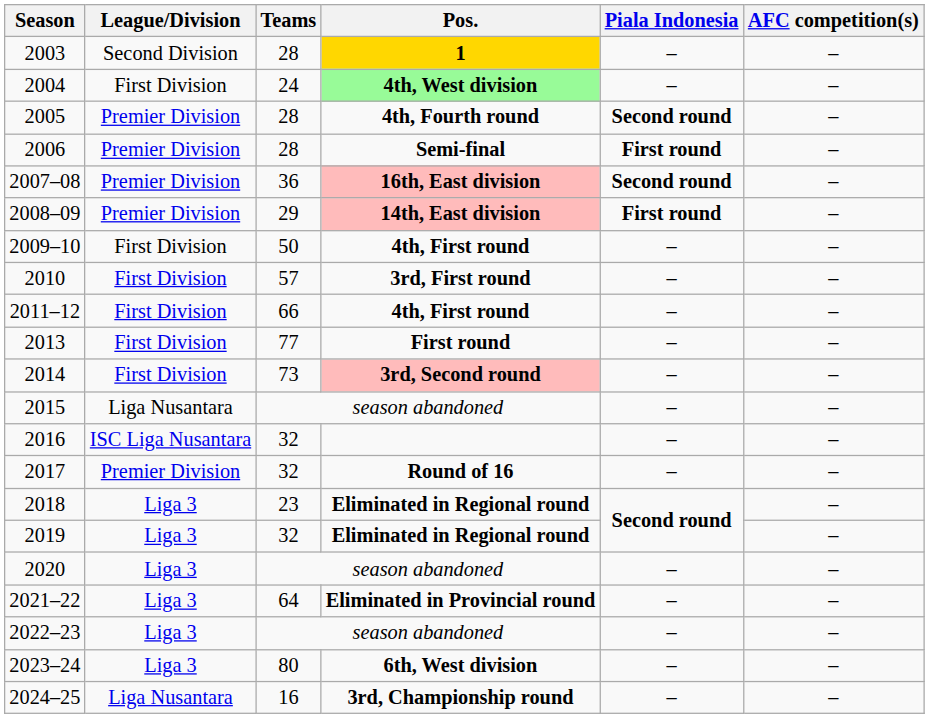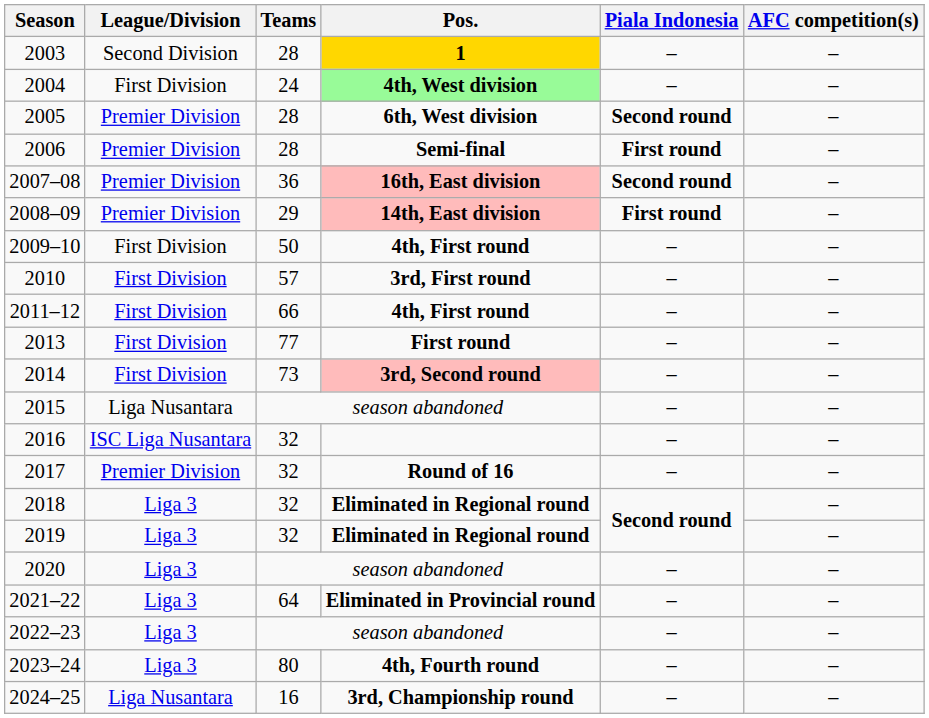 <table class="wikitable" style="text-align:center">
 <tr style="background:#efefef;">
 <th>Season</th>
 <th>League/Division</th>
 <th>Teams</th>
 <th>Pos.</th>
 <th><a href='#'>Piala Indonesia</a></th>
 <th colspan=2><a href='#'>AFC</a> competition(s)</th>
 </tr>
 <tr>
 <td>2003</td>
 <td>Second Division</td>
 <td>28</td>
 <td style="background: gold;"><strong>1</strong></td>
 <td>–</td>
 <td>–</td>
 </tr>
 <tr>
 <td>2004</td>
 <td>First Division</td>
 <td>24</td>
 <td bgcolor="palegreen"><strong>4th, West division</strong></td>
 <td>–</td>
 <td>–</td>
 </tr>
 <tr>
 <td>2005</td>
 <td><a href='#'>Premier Division</a></td>
 <td>28</td>
-<td><strong>4th, Fourth round</strong></td>
+<td><strong>6th, West division</strong></td>
 <td><strong>Second round</strong></td>
 <td>–</td>
 </tr>
 <tr>
 <td>2006</td>
 <td><a href='#'>Premier Division</a></td>
 <td>28</td>
 <td><strong>Semi-final</strong></td>
 <td><strong>First round</strong></td>
 <td>–</td>
 </tr>
 <tr>
 <td>2007–08</td>
 <td><a href='#'>Premier Division</a></td>
 <td>36</td>
 <td style="background: #FFBBBB;"><strong>16th, East division</strong></td>
 <td><strong>Second round</strong></td>
 <td>–</td>
 </tr>
 <tr>
 <td>2008–09</td>
 <td><a href='#'>Premier Division</a></td>
 <td>29</td>
 <td style="background: #FFBBBB;"><strong>14th, East division</strong></td>
 <td><strong>First round</strong></td>
 <td>–</td>
 </tr>
 <tr>
 <td>2009–10</td>
 <td>First Division</td>
 <td>50</td>
 <td><strong>4th, First round</strong></td>
 <td>–</td>
 <td>–</td>
 </tr>
 <tr>
 <td>2010</td>
 <td><a href='#'>First Division</a></td>
 <td>57</td>
 <td><strong>3rd, First round</strong></td>
 <td>–</td>
 <td>–</td>
 </tr>
 <tr>
 <td>2011–12</td>
 <td><a href='#'>First Division</a></td>
 <td>66</td>
 <td><strong>4th, First round</strong></td>
 <td>–</td>
 <td>–</td>
 </tr>
 <tr>
 <td>2013</td>
 <td><a href='#'>First Division</a></td>
 <td>77</td>
 <td><strong>First round</strong></td>
 <td>–</td>
 <td>–</td>
 </tr>
 <tr>
 <td>2014</td>
 <td><a href='#'>First Division</a></td>
 <td>73</td>
 <td style="background: #FFBBBB;"><strong>3rd, Second round</strong></td>
 <td>–</td>
 <td>–</td>
 </tr>
 <tr>
 <td>2015</td>
 <td>Liga Nusantara</td>
 <td colspan="2"><em>season abandoned</em></td>
 <td>–</td>
 <td>–</td>
 </tr>
 <tr>
 <td>2016</td>
 <td><a href='#'>ISC Liga Nusantara</a></td>
 <td>32</td>
 <td></td>
 <td>–</td>
 <td>–</td>
 </tr>
 <tr>
 <td>2017</td>
 <td><a href='#'>Premier Division</a></td>
 <td>32</td>
 <td><strong>Round of 16</strong></td>
 <td>–</td>
 <td>–</td>
 </tr>
 <tr>
 <td>2018</td>
 <td><a href='#'>Liga 3</a></td>
-<td>23</td>
+<td>32</td>
 <td><strong>Eliminated in Regional round</strong></td>
 <td rowspan="2"><strong>Second round</strong></td>
 <td>–</td>
 </tr>
 <tr>
 <td>2019</td>
 <td><a href='#'>Liga 3</a></td>
 <td>32</td>
 <td><strong>Eliminated in Regional round</strong></td>
 <td>–</td>
 </tr>
 <tr>
 <td>2020</td>
 <td><a href='#'>Liga 3</a></td>
 <td colspan="2"><em>season abandoned</em></td>
 <td>–</td>
 <td>–</td>
 </tr>
 <tr>
 <td>2021–22</td>
 <td><a href='#'>Liga 3</a></td>
 <td>64</td>
 <td><strong>Eliminated in Provincial round</strong></td>
 <td>–</td>
 <td>–</td>
 </tr>
 <tr>
 <td>2022–23</td>
 <td><a href='#'>Liga 3</a></td>
 <td colspan="2"><em>season abandoned</em></td>
 <td>–</td>
 <td>–</td>
 </tr>
 <tr>
 <td>2023–24</td>
 <td><a href='#'>Liga 3</a></td>
 <td>80</td>
-<td><strong>6th, West division</strong></td>
+<td><strong>4th, Fourth round</strong></td>
 <td>–</td>
 <td>–</td>
 </tr>
 <tr>
 <td>2024–25</td>
 <td><a href='#'>Liga Nusantara</a></td>
 <td>16</td>
 <td><strong>3rd, Championship round</strong></td>
 <td>–</td>
 <td>–</td>
 </tr>
 </table>
